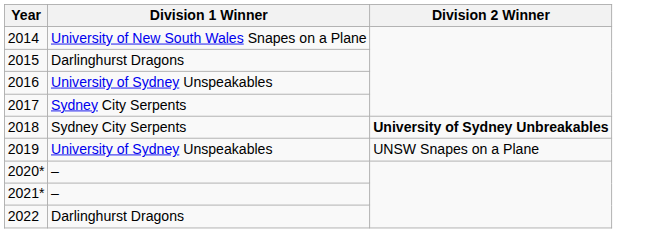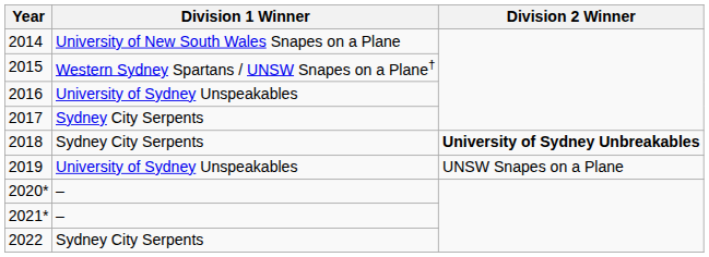 <table class="wikitable">
 <tr>
 <th>Year</th>
 <th>Division 1 Winner</th>
 <th>Division 2 Winner</th>
 </tr>
 <tr>
 <td>2014</td>
 <td><a href='#'>University of New South Wales</a> Snapes on a Plane</td>
 </tr>
 <tr>
 <td>2015</td>
-<td>Darlinghurst Dragons</td>
+<td><a href='#'>Western Sydney</a> Spartans / <a href='#'>UNSW</a> Snapes on a Plane<sup>†</sup></td>
 </tr>
 <tr>
 <td>2016</td>
 <td><a href='#'>University of Sydney</a> Unspeakables</td>
 </tr>
 <tr>
 <td>2017</td>
 <td><a href='#'>Sydney</a> City Serpents</td>
 </tr>
 <tr>
 <td>2018</td>
 <td>Sydney City Serpents</td>
 <td><strong>University of Sydney Unbreakables</strong></td>
 </tr>
 <tr>
 <td>2019</td>
 <td><a href='#'>University of Sydney</a> Unspeakables</td>
 <td>UNSW Snapes on a Plane</td>
 </tr>
 <tr>
 <td>2020*</td>
 <td>–</td>
 </tr>
 <tr>
 <td>2021*</td>
 <td>–</td>
 </tr>
 <tr>
 <td>2022</td>
-<td>Darlinghurst Dragons</td>
+<td>Sydney City Serpents</td>
 </tr>
 </table>
